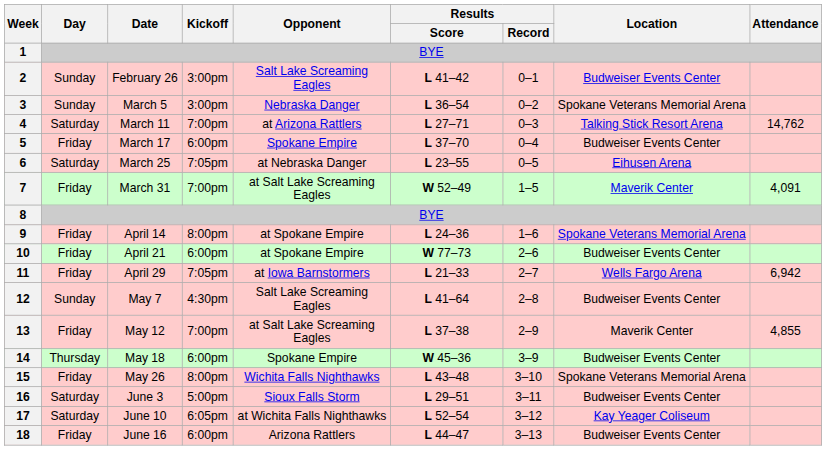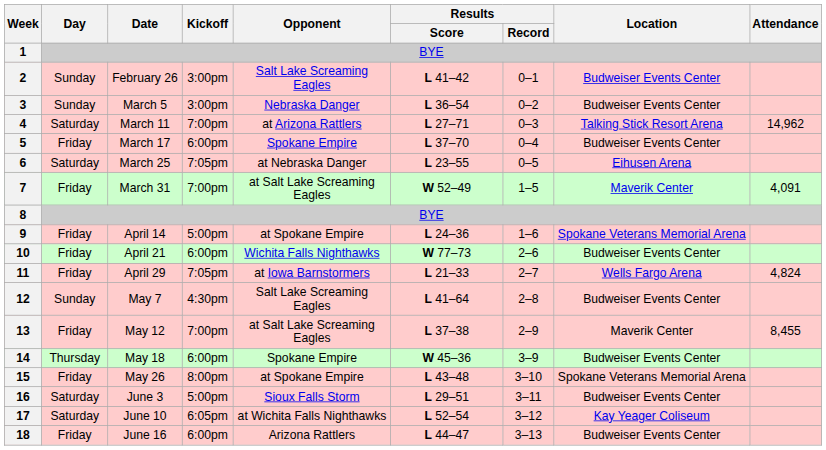 <table class="wikitable">
 <tr>
 <th rowspan="2" width="40">Week</th>
 <th rowspan="2" width="80">Day</th>
 <th rowspan="2" width="90">Date</th>
 <th rowspan="2" width="60">Kickoff</th>
 <th rowspan="2" width="200">Opponent</th>
 <th colspan="2" width="200">Results</th>
 <th rowspan="2" width="250">Location</th>
 <th rowspan="2" width="60">Attendance</th>
 </tr>
 <tr>
 <th width="140">Score</th>
 <th width="60">Record</th>
 </tr>
 <tr align="center" bgcolor="#CCCCCC">
 <th>1</th>
 <td colSpan=8><a href='#'>BYE</a></td>
 </tr>
 <tr align="center" bgcolor="#FFCCCC">
 <th>2</th>
 <td>Sunday</td>
 <td>February 26</td>
 <td>3:00pm</td>
 <td><a href='#'>Salt Lake Screaming Eagles</a></td>
 <td><strong>L</strong> 41–42 </td>
 <td>0–1</td>
 <td><a href='#'>Budweiser Events Center</a></td>
 <td></td>
 </tr>
 <tr align="center" bgcolor="#FFCCCC">
 <th>3</th>
 <td>Sunday</td>
 <td>March 5</td>
 <td>3:00pm</td>
 <td><a href='#'>Nebraska Danger</a></td>
 <td><strong>L</strong> 36–54</td>
 <td>0–2</td>
-<td>Spokane Veterans Memorial Arena</td>
+<td>Budweiser Events Center</td>
 <td></td>
 </tr>
 <tr align="center" bgcolor="#FFCCCC">
 <th>4</th>
 <td>Saturday</td>
 <td>March 11</td>
 <td>7:00pm</td>
 <td>at <a href='#'>Arizona Rattlers</a></td>
 <td><strong>L</strong> 27–71</td>
 <td>0–3</td>
 <td><a href='#'>Talking Stick Resort Arena</a></td>
-<td>14,762</td>
+<td>14,962</td>
 </tr>
 <tr align="center" bgcolor="#FFCCCC">
 <th>5</th>
 <td>Friday</td>
 <td>March 17</td>
 <td>6:00pm</td>
 <td><a href='#'>Spokane Empire</a></td>
 <td><strong>L</strong> 37–70</td>
 <td>0–4</td>
 <td>Budweiser Events Center</td>
 <td></td>
 </tr>
 <tr align="center" bgcolor="#FFCCCC">
 <th>6</th>
 <td>Saturday</td>
 <td>March 25</td>
 <td>7:05pm</td>
 <td>at Nebraska Danger</td>
 <td><strong>L</strong> 23–55</td>
 <td>0–5</td>
 <td><a href='#'>Eihusen Arena</a></td>
 <td></td>
 </tr>
 <tr align="center" bgcolor="#CCFFCC">
 <th>7</th>
 <td>Friday</td>
 <td>March 31</td>
 <td>7:00pm</td>
 <td>at Salt Lake Screaming Eagles</td>
 <td><strong>W</strong> 52–49</td>
 <td>1–5</td>
 <td><a href='#'>Maverik Center</a></td>
 <td>4,091</td>
 </tr>
 <tr align="center" bgcolor="#CCCCCC">
 <th>8</th>
 <td colSpan=8><a href='#'>BYE</a></td>
 </tr>
 <tr align="center" bgcolor="#FFCCCC">
 <th>9</th>
 <td>Friday</td>
 <td>April 14</td>
-<td>8:00pm</td>
+<td>5:00pm</td>
 <td>at Spokane Empire</td>
 <td><strong>L</strong> 24–36</td>
 <td>1–6</td>
 <td><a href='#'>Spokane Veterans Memorial Arena</a></td>
 <td></td>
 </tr>
 <tr align="center" bgcolor="#CCFFCC">
 <th>10</th>
 <td>Friday</td>
 <td>April 21</td>
 <td>6:00pm</td>
-<td>at Spokane Empire</td>
+<td><a href='#'>Wichita Falls Nighthawks</a></td>
 <td><strong>W</strong> 77–73</td>
 <td>2–6</td>
 <td>Budweiser Events Center</td>
 <td></td>
 </tr>
 <tr align="center" bgcolor="#FFCCCC">
 <th>11</th>
 <td>Friday</td>
 <td>April 29</td>
 <td>7:05pm</td>
 <td>at <a href='#'>Iowa Barnstormers</a></td>
 <td><strong>L</strong> 21–33</td>
 <td>2–7</td>
 <td><a href='#'>Wells Fargo Arena</a></td>
-<td>6,942</td>
+<td>4,824</td>
 </tr>
 <tr align="center" bgcolor="#FFCCCC">
 <th>12</th>
 <td>Sunday</td>
 <td>May 7</td>
 <td>4:30pm</td>
 <td>Salt Lake Screaming Eagles</td>
 <td><strong>L</strong> 41–64</td>
 <td>2–8</td>
 <td>Budweiser Events Center</td>
 <td></td>
 </tr>
 <tr align="center" bgcolor="#FFCCCC">
 <th>13</th>
 <td>Friday</td>
 <td>May 12</td>
 <td>7:00pm</td>
 <td>at Salt Lake Screaming Eagles</td>
 <td><strong>L</strong> 37–38</td>
 <td>2–9</td>
 <td>Maverik Center</td>
-<td>4,855</td>
+<td>8,455</td>
 </tr>
 <tr align="center" bgcolor="#CCFFCC">
 <th>14</th>
 <td>Thursday</td>
 <td>May 18</td>
 <td>6:00pm</td>
 <td>Spokane Empire</td>
 <td><strong>W</strong> 45–36</td>
 <td>3–9</td>
 <td>Budweiser Events Center</td>
 <td></td>
 </tr>
 <tr align="center" bgcolor="#FFCCCC">
 <th>15</th>
 <td>Friday</td>
 <td>May 26</td>
 <td>8:00pm</td>
-<td><a href='#'>Wichita Falls Nighthawks</a></td>
+<td>at Spokane Empire</td>
 <td><strong>L</strong> 43–48</td>
 <td>3–10</td>
 <td>Spokane Veterans Memorial Arena</td>
 <td></td>
 </tr>
 <tr align="center" bgcolor="#FFCCCC">
 <th>16</th>
 <td>Saturday</td>
 <td>June 3</td>
 <td>5:00pm</td>
 <td><a href='#'>Sioux Falls Storm</a></td>
 <td><strong>L</strong> 29–51</td>
 <td>3–11</td>
 <td>Budweiser Events Center</td>
 <td></td>
 </tr>
 <tr align="center" bgcolor="#FFCCCC">
 <th>17</th>
 <td>Saturday</td>
 <td>June 10</td>
 <td>6:05pm</td>
 <td>at Wichita Falls Nighthawks</td>
 <td><strong>L</strong> 52–54</td>
 <td>3–12</td>
 <td><a href='#'>Kay Yeager Coliseum</a></td>
 <td></td>
 </tr>
 <tr align="center" bgcolor="#FFCCCC">
 <th>18</th>
 <td>Friday</td>
 <td>June 16</td>
 <td>6:00pm</td>
 <td>Arizona Rattlers</td>
 <td><strong>L</strong> 44–47 </td>
 <td>3–13</td>
 <td>Budweiser Events Center</td>
 <td></td>
 </tr>
 </table>
